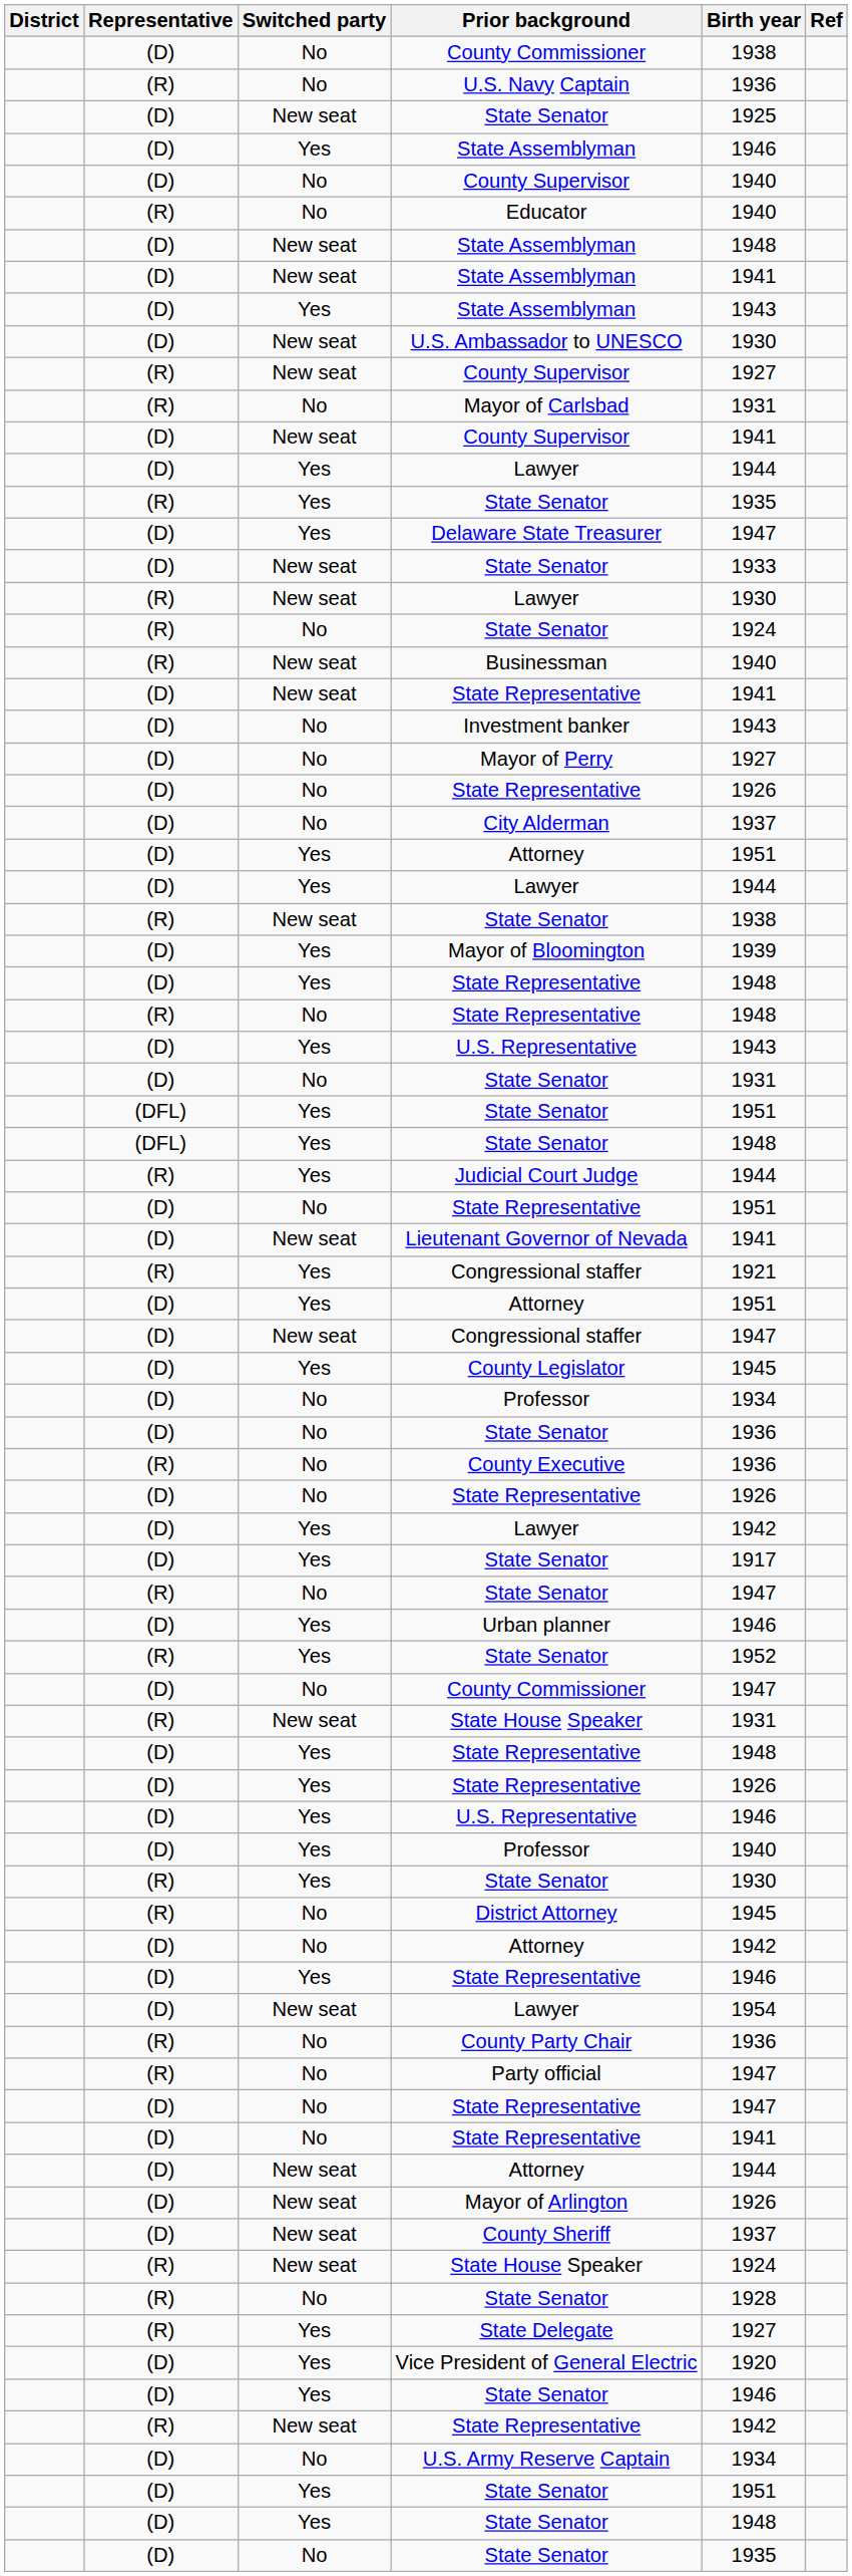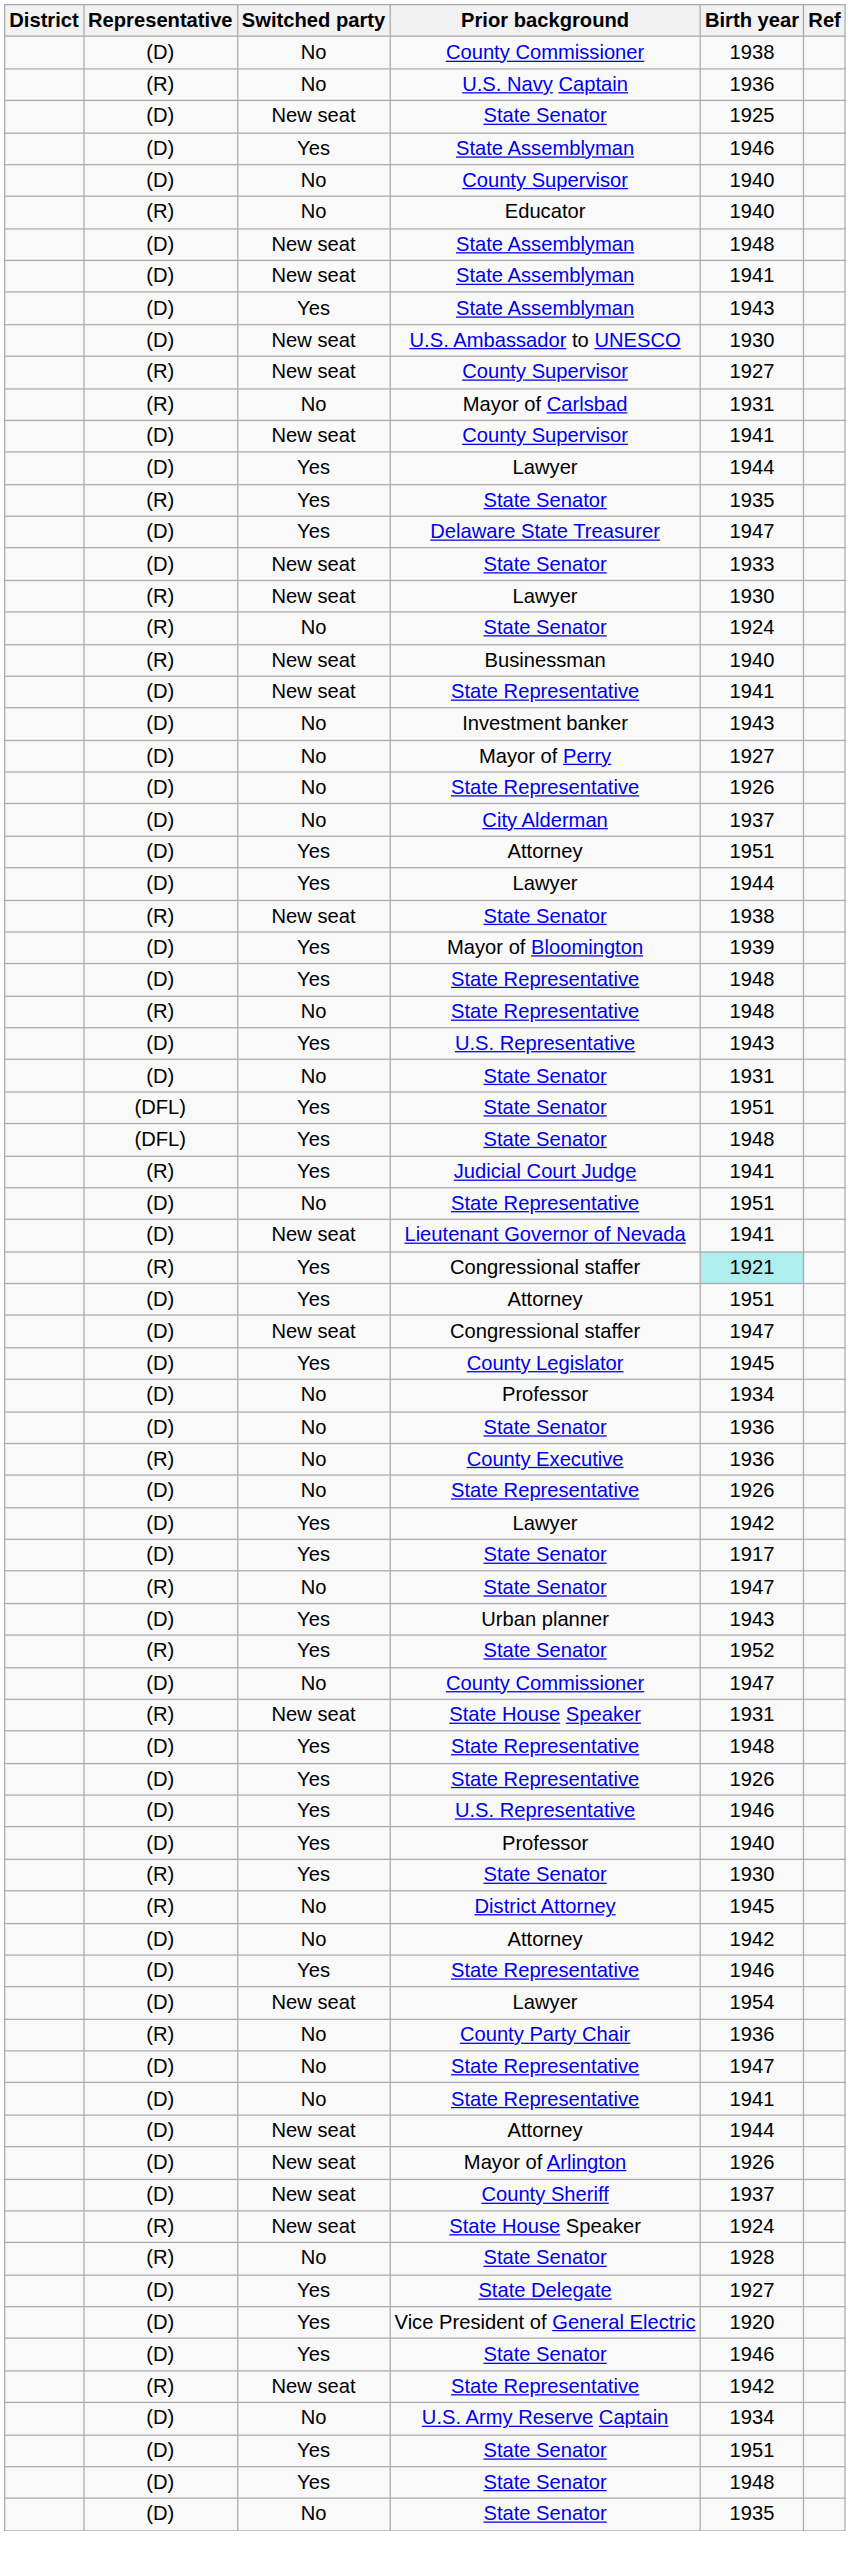 <table class="sortable wikitable" style="text-align:center">
 <tr>
 <th>District</th>
 <th>Representative</th>
 <th>Switched party</th>
 <th>Prior background</th>
 <th>Birth year</th>
 <th>Ref</th>
 </tr>
 <tr>
 <td></td>
 <td> (D)</td>
 <td>No</td>
 <td><a href='#'>County Commissioner</a></td>
 <td>1938</td>
 <td></td>
 </tr>
 <tr>
 <td></td>
 <td> (R)</td>
 <td>No</td>
 <td><a href='#'>U.S. Navy</a> <a href='#'>Captain</a></td>
 <td>1936</td>
 <td></td>
 </tr>
 <tr>
 <td></td>
 <td> (D)</td>
 <td>New seat</td>
 <td><a href='#'>State Senator</a></td>
 <td>1925</td>
 <td></td>
 </tr>
 <tr>
 <td></td>
 <td> (D)</td>
 <td>Yes</td>
 <td><a href='#'>State Assemblyman</a></td>
 <td>1946</td>
 <td></td>
 </tr>
 <tr>
 <td></td>
 <td> (D)</td>
 <td>No</td>
 <td><a href='#'>County Supervisor</a></td>
 <td>1940</td>
 <td></td>
 </tr>
 <tr>
 <td></td>
 <td> (R)</td>
 <td>No</td>
 <td>Educator</td>
 <td>1940</td>
 <td></td>
 </tr>
 <tr>
 <td></td>
 <td> (D)</td>
 <td>New seat</td>
 <td><a href='#'>State Assemblyman</a></td>
 <td>1948</td>
 <td></td>
 </tr>
 <tr>
 <td></td>
 <td> (D)</td>
 <td>New seat</td>
 <td><a href='#'>State Assemblyman</a></td>
 <td>1941</td>
 <td></td>
 </tr>
 <tr>
 <td></td>
 <td> (D)</td>
 <td>Yes</td>
 <td><a href='#'>State Assemblyman</a></td>
 <td>1943</td>
 <td></td>
 </tr>
 <tr>
 <td></td>
 <td> (D)</td>
 <td>New seat</td>
 <td><a href='#'>U.S. Ambassador</a> to <a href='#'>UNESCO</a></td>
 <td>1930</td>
 <td></td>
 </tr>
 <tr>
 <td></td>
 <td> (R)</td>
 <td>New seat</td>
 <td><a href='#'>County Supervisor</a></td>
 <td>1927</td>
 <td></td>
 </tr>
 <tr>
 <td></td>
 <td> (R)</td>
 <td>No</td>
 <td>Mayor of <a href='#'>Carlsbad</a></td>
 <td>1931</td>
 <td></td>
 </tr>
 <tr>
 <td></td>
 <td> (D)</td>
 <td>New seat</td>
 <td><a href='#'>County Supervisor</a></td>
 <td>1941</td>
 <td></td>
 </tr>
 <tr>
 <td></td>
 <td> (D)</td>
 <td>Yes</td>
 <td>Lawyer</td>
 <td>1944</td>
 <td></td>
 </tr>
 <tr>
 <td></td>
 <td> (R)</td>
 <td>Yes</td>
 <td><a href='#'>State Senator</a></td>
 <td>1935</td>
 <td></td>
 </tr>
 <tr>
 <td></td>
 <td> (D)</td>
 <td>Yes</td>
 <td><a href='#'>Delaware State Treasurer</a></td>
 <td>1947</td>
 <td></td>
 </tr>
 <tr>
 <td></td>
 <td> (D)</td>
 <td>New seat</td>
 <td><a href='#'>State Senator</a></td>
 <td>1933</td>
 <td></td>
 </tr>
 <tr>
 <td></td>
 <td> (R)</td>
 <td>New seat</td>
 <td>Lawyer</td>
 <td>1930</td>
 <td></td>
 </tr>
 <tr>
 <td></td>
 <td> (R)</td>
 <td>No</td>
 <td><a href='#'>State Senator</a></td>
 <td>1924</td>
 <td></td>
 </tr>
 <tr>
 <td></td>
 <td> (R)</td>
 <td>New seat</td>
 <td>Businessman</td>
 <td>1940</td>
 <td></td>
 </tr>
 <tr>
 <td></td>
 <td> (D)</td>
 <td>New seat</td>
 <td><a href='#'>State Representative</a></td>
 <td>1941</td>
 <td></td>
 </tr>
 <tr>
 <td></td>
 <td> (D)</td>
 <td>No</td>
 <td>Investment banker</td>
 <td>1943</td>
 <td></td>
 </tr>
 <tr>
 <td></td>
 <td> (D)</td>
 <td>No</td>
 <td>Mayor of <a href='#'>Perry</a></td>
 <td>1927</td>
 <td></td>
 </tr>
 <tr>
 <td></td>
 <td> (D)</td>
 <td>No</td>
 <td><a href='#'>State Representative</a></td>
 <td>1926</td>
 <td></td>
 </tr>
 <tr>
 <td></td>
 <td> (D)</td>
 <td>No</td>
 <td><a href='#'>City Alderman</a></td>
 <td>1937</td>
 <td></td>
 </tr>
 <tr>
 <td></td>
 <td> (D)</td>
 <td>Yes</td>
 <td>Attorney</td>
 <td>1951</td>
 <td></td>
 </tr>
 <tr>
 <td></td>
 <td> (D)</td>
 <td>Yes</td>
 <td>Lawyer</td>
 <td>1944</td>
 <td></td>
 </tr>
 <tr>
 <td></td>
 <td> (R)</td>
 <td>New seat</td>
 <td><a href='#'>State Senator</a></td>
 <td>1938</td>
 <td></td>
 </tr>
 <tr>
 <td></td>
 <td> (D)</td>
 <td>Yes</td>
 <td>Mayor of <a href='#'>Bloomington</a></td>
 <td>1939</td>
 <td></td>
 </tr>
 <tr>
 <td></td>
 <td> (D)</td>
 <td>Yes</td>
 <td><a href='#'>State Representative</a></td>
 <td>1948</td>
 <td></td>
 </tr>
 <tr>
 <td></td>
 <td> (R)</td>
 <td>No</td>
 <td><a href='#'>State Representative</a></td>
 <td>1948</td>
 <td></td>
 </tr>
 <tr>
 <td></td>
 <td> (D)</td>
 <td>Yes</td>
 <td><a href='#'>U.S. Representative</a></td>
 <td>1943</td>
 <td></td>
 </tr>
 <tr>
 <td></td>
 <td> (D)</td>
 <td>No</td>
 <td><a href='#'>State Senator</a></td>
 <td>1931</td>
 <td></td>
 </tr>
 <tr>
 <td></td>
 <td> (DFL)</td>
 <td>Yes</td>
 <td><a href='#'>State Senator</a></td>
 <td>1951</td>
 <td></td>
 </tr>
 <tr>
 <td></td>
 <td> (DFL)</td>
 <td>Yes</td>
 <td><a href='#'>State Senator</a></td>
 <td>1948</td>
 <td></td>
 </tr>
 <tr>
 <td></td>
 <td> (R)</td>
 <td>Yes</td>
 <td><a href='#'>Judicial Court Judge</a></td>
-<td>1944</td>
+<td>1941</td>
 <td></td>
 </tr>
 <tr>
 <td></td>
 <td> (D)</td>
 <td>No</td>
 <td><a href='#'>State Representative</a></td>
 <td>1951</td>
 <td></td>
 </tr>
 <tr>
 <td></td>
 <td> (D)</td>
 <td>New seat</td>
 <td><a href='#'>Lieutenant Governor of Nevada</a></td>
 <td>1941</td>
 <td></td>
 </tr>
 <tr>
 <td></td>
 <td> (R)</td>
 <td>Yes</td>
 <td>Congressional staffer</td>
-<td>1921</td>
+<td style="background: paleturquoise;">1921</td>
 <td></td>
 </tr>
 <tr>
 <td></td>
 <td> (D)</td>
 <td>Yes</td>
 <td>Attorney</td>
 <td>1951</td>
 <td></td>
 </tr>
 <tr>
 <td></td>
 <td> (D)</td>
 <td>New seat</td>
 <td>Congressional staffer</td>
 <td>1947</td>
 <td></td>
 </tr>
 <tr>
 <td></td>
 <td> (D)</td>
 <td>Yes</td>
 <td><a href='#'>County Legislator</a></td>
 <td>1945</td>
 <td></td>
 </tr>
 <tr>
 <td></td>
 <td> (D)</td>
 <td>No</td>
 <td>Professor</td>
 <td>1934</td>
 <td></td>
 </tr>
 <tr>
 <td></td>
 <td> (D)</td>
 <td>No</td>
 <td><a href='#'>State Senator</a></td>
 <td>1936</td>
 <td></td>
 </tr>
 <tr>
 <td></td>
 <td> (R)</td>
 <td>No</td>
 <td><a href='#'>County Executive</a></td>
 <td>1936</td>
 <td></td>
 </tr>
 <tr>
 <td></td>
 <td> (D)</td>
 <td>No</td>
 <td><a href='#'>State Representative</a></td>
 <td>1926</td>
 <td></td>
 </tr>
 <tr>
 <td></td>
 <td> (D)</td>
 <td>Yes</td>
 <td>Lawyer</td>
 <td>1942</td>
 <td></td>
 </tr>
 <tr>
 <td></td>
 <td> (D)</td>
 <td>Yes</td>
 <td><a href='#'>State Senator</a></td>
 <td>1917</td>
 <td></td>
 </tr>
 <tr>
 <td></td>
 <td> (R)</td>
 <td>No</td>
 <td><a href='#'>State Senator</a></td>
 <td>1947</td>
 <td></td>
 </tr>
 <tr>
 <td></td>
 <td> (D)</td>
 <td>Yes</td>
 <td>Urban planner</td>
-<td>1946</td>
+<td>1943</td>
 <td></td>
 </tr>
 <tr>
 <td></td>
 <td> (R)</td>
 <td>Yes</td>
 <td><a href='#'>State Senator</a></td>
 <td>1952</td>
 <td></td>
 </tr>
 <tr>
 <td></td>
 <td> (D)</td>
 <td>No</td>
 <td><a href='#'>County Commissioner</a></td>
 <td>1947</td>
 <td></td>
 </tr>
 <tr>
 <td></td>
 <td> (R)</td>
 <td>New seat</td>
 <td><a href='#'>State House</a> <a href='#'>Speaker</a></td>
 <td>1931</td>
 <td></td>
 </tr>
 <tr>
 <td></td>
 <td> (D)</td>
 <td>Yes</td>
 <td><a href='#'>State Representative</a></td>
 <td>1948</td>
 <td></td>
 </tr>
 <tr>
 <td></td>
 <td> (D)</td>
 <td>Yes</td>
 <td><a href='#'>State Representative</a></td>
 <td>1926</td>
 <td></td>
 </tr>
 <tr>
 <td></td>
 <td> (D)</td>
 <td>Yes</td>
 <td><a href='#'>U.S. Representative</a></td>
 <td>1946</td>
 <td></td>
 </tr>
 <tr>
 <td></td>
 <td> (D)</td>
 <td>Yes</td>
 <td>Professor</td>
 <td>1940</td>
 <td></td>
 </tr>
 <tr>
 <td></td>
 <td> (R)</td>
 <td>Yes</td>
 <td><a href='#'>State Senator</a></td>
 <td>1930</td>
 <td></td>
 </tr>
 <tr>
 <td></td>
 <td> (R)</td>
 <td>No</td>
 <td><a href='#'>District Attorney</a></td>
 <td>1945</td>
 <td></td>
 </tr>
 <tr>
 <td></td>
 <td> (D)</td>
 <td>No</td>
 <td>Attorney</td>
 <td>1942</td>
 <td></td>
 </tr>
 <tr>
 <td></td>
 <td> (D)</td>
 <td>Yes</td>
 <td><a href='#'>State Representative</a></td>
 <td>1946</td>
 <td></td>
 </tr>
 <tr>
 <td></td>
 <td> (D)</td>
 <td>New seat</td>
 <td>Lawyer</td>
 <td>1954</td>
 <td></td>
 </tr>
 <tr>
 <td></td>
 <td> (R)</td>
 <td>No</td>
 <td><a href='#'>County Party Chair</a></td>
 <td>1936</td>
 <td></td>
 </tr>
 <tr>
 <td></td>
-<td> (R)</td>
-<td>No</td>
-<td>Party official</td>
-<td>1947</td>
-<td></td>
-</tr>
-<tr>
-<td></td>
 <td> (D)</td>
 <td>No</td>
 <td><a href='#'>State Representative</a></td>
 <td>1947</td>
 <td></td>
 </tr>
 <tr>
 <td></td>
 <td> (D)</td>
 <td>No</td>
 <td><a href='#'>State Representative</a></td>
 <td>1941</td>
 <td></td>
 </tr>
 <tr>
 <td></td>
 <td> (D)</td>
 <td>New seat</td>
 <td>Attorney</td>
 <td>1944</td>
 <td></td>
 </tr>
 <tr>
 <td></td>
 <td> (D)</td>
 <td>New seat</td>
 <td>Mayor of <a href='#'>Arlington</a></td>
 <td>1926</td>
 <td></td>
 </tr>
 <tr>
 <td></td>
 <td> (D)</td>
 <td>New seat</td>
 <td><a href='#'>County Sheriff</a></td>
 <td>1937</td>
 <td></td>
 </tr>
 <tr>
 <td></td>
 <td> (R)</td>
 <td>New seat</td>
 <td><a href='#'>State House</a> Speaker</td>
 <td>1924</td>
 <td></td>
 </tr>
 <tr>
 <td></td>
 <td> (R)</td>
 <td>No</td>
 <td><a href='#'>State Senator</a></td>
 <td>1928</td>
 <td></td>
 </tr>
 <tr>
 <td></td>
-<td> (R)</td>
+<td> (D)</td>
 <td>Yes</td>
 <td><a href='#'>State Delegate</a></td>
 <td>1927</td>
 <td></td>
 </tr>
 <tr>
 <td></td>
 <td> (D)</td>
 <td>Yes</td>
 <td>Vice President of <a href='#'>General Electric</a></td>
 <td>1920</td>
 <td></td>
 </tr>
 <tr>
 <td></td>
 <td> (D)</td>
 <td>Yes</td>
 <td><a href='#'>State Senator</a></td>
 <td>1946</td>
 <td></td>
 </tr>
 <tr>
 <td></td>
 <td> (R)</td>
 <td>New seat</td>
 <td><a href='#'>State Representative</a></td>
 <td>1942</td>
 <td></td>
 </tr>
 <tr>
 <td></td>
 <td> (D)</td>
 <td>No</td>
 <td><a href='#'>U.S. Army Reserve</a> <a href='#'>Captain</a></td>
 <td>1934</td>
 <td></td>
 </tr>
 <tr>
 <td></td>
 <td> (D)</td>
 <td>Yes</td>
 <td><a href='#'>State Senator</a></td>
 <td>1951</td>
 <td></td>
 </tr>
 <tr>
 <td></td>
 <td> (D)</td>
 <td>Yes</td>
 <td><a href='#'>State Senator</a></td>
 <td>1948</td>
 <td></td>
 </tr>
 <tr>
 <td></td>
 <td> (D)</td>
 <td>No</td>
 <td><a href='#'>State Senator</a></td>
 <td>1935</td>
 <td></td>
 </tr>
 </table>
